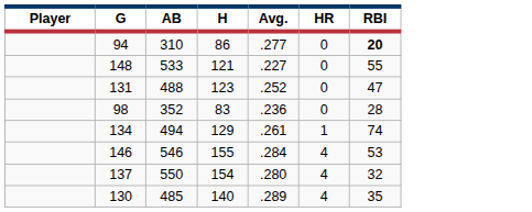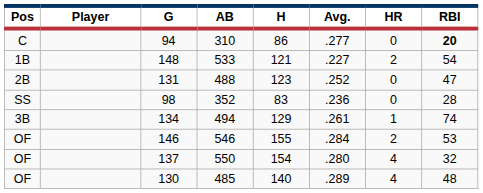 <table class="wikitable sortable">
 <tr>
+<th style="background:#FFFFFF; border-top:#023465 5px solid; border-bottom:#ba313c 5px solid;" width="5%">Pos</th>
 <th style="background:#FFFFFF; border-top:#023465 5px solid; border-bottom:#ba313c 5px solid;" width="16%">Player</th>
 <th style="background:#FFFFFF; border-top:#023465 5px solid; border-bottom:#ba313c 5px solid;" width="9%">G</th>
 <th style="background:#FFFFFF; border-top:#023465 5px solid; border-bottom:#ba313c 5px solid;" width="9%">AB</th>
 <th style="background:#FFFFFF; border-top:#023465 5px solid; border-bottom:#ba313c 5px solid;" width="9%">H</th>
 <th style="background:#FFFFFF; border-top:#023465 5px solid; border-bottom:#ba313c 5px solid;" width="9%">Avg.</th>
 <th style="background:#FFFFFF; border-top:#023465 5px solid; border-bottom:#ba313c 5px solid;" width="9%">HR</th>
 <th style="background:#FFFFFF; border-top:#023465 5px solid; border-bottom:#ba313c 5px solid;" width="9%">RBI</th>
 </tr>
 <tr align="center">
+<td>C</td>
 <td></td>
 <td>94</td>
 <td>310</td>
 <td>86</td>
 <td>.277</td>
 <td>0</td>
 <td><strong>20</strong></td>
 </tr>
 <tr align="center">
+<td>1B</td>
 <td></td>
 <td>148</td>
 <td>533</td>
 <td>121</td>
 <td>.227</td>
-<td>0</td>
-<td>55</td>
+<td>2</td>
+<td>54</td>
 </tr>
 <tr align="center">
+<td>2B</td>
 <td></td>
 <td>131</td>
 <td>488</td>
 <td>123</td>
 <td>.252</td>
 <td>0</td>
 <td>47</td>
 </tr>
 <tr align="center">
+<td>SS</td>
 <td></td>
 <td>98</td>
 <td>352</td>
 <td>83</td>
 <td>.236</td>
 <td>0</td>
 <td>28</td>
 </tr>
 <tr align="center">
+<td>3B</td>
 <td></td>
 <td>134</td>
 <td>494</td>
 <td>129</td>
 <td>.261</td>
 <td>1</td>
 <td>74</td>
 </tr>
 <tr align="center">
+<td>OF</td>
 <td></td>
 <td>146</td>
 <td>546</td>
 <td>155</td>
 <td>.284</td>
-<td>4</td>
+<td>2</td>
 <td>53</td>
 </tr>
 <tr align="center">
+<td>OF</td>
 <td></td>
 <td>137</td>
 <td>550</td>
 <td>154</td>
 <td>.280</td>
 <td>4</td>
 <td>32</td>
 </tr>
 <tr align="center">
+<td>OF</td>
 <td></td>
 <td>130</td>
 <td>485</td>
 <td>140</td>
 <td>.289</td>
 <td>4</td>
-<td>35</td>
+<td>48</td>
 </tr>
 </table>
